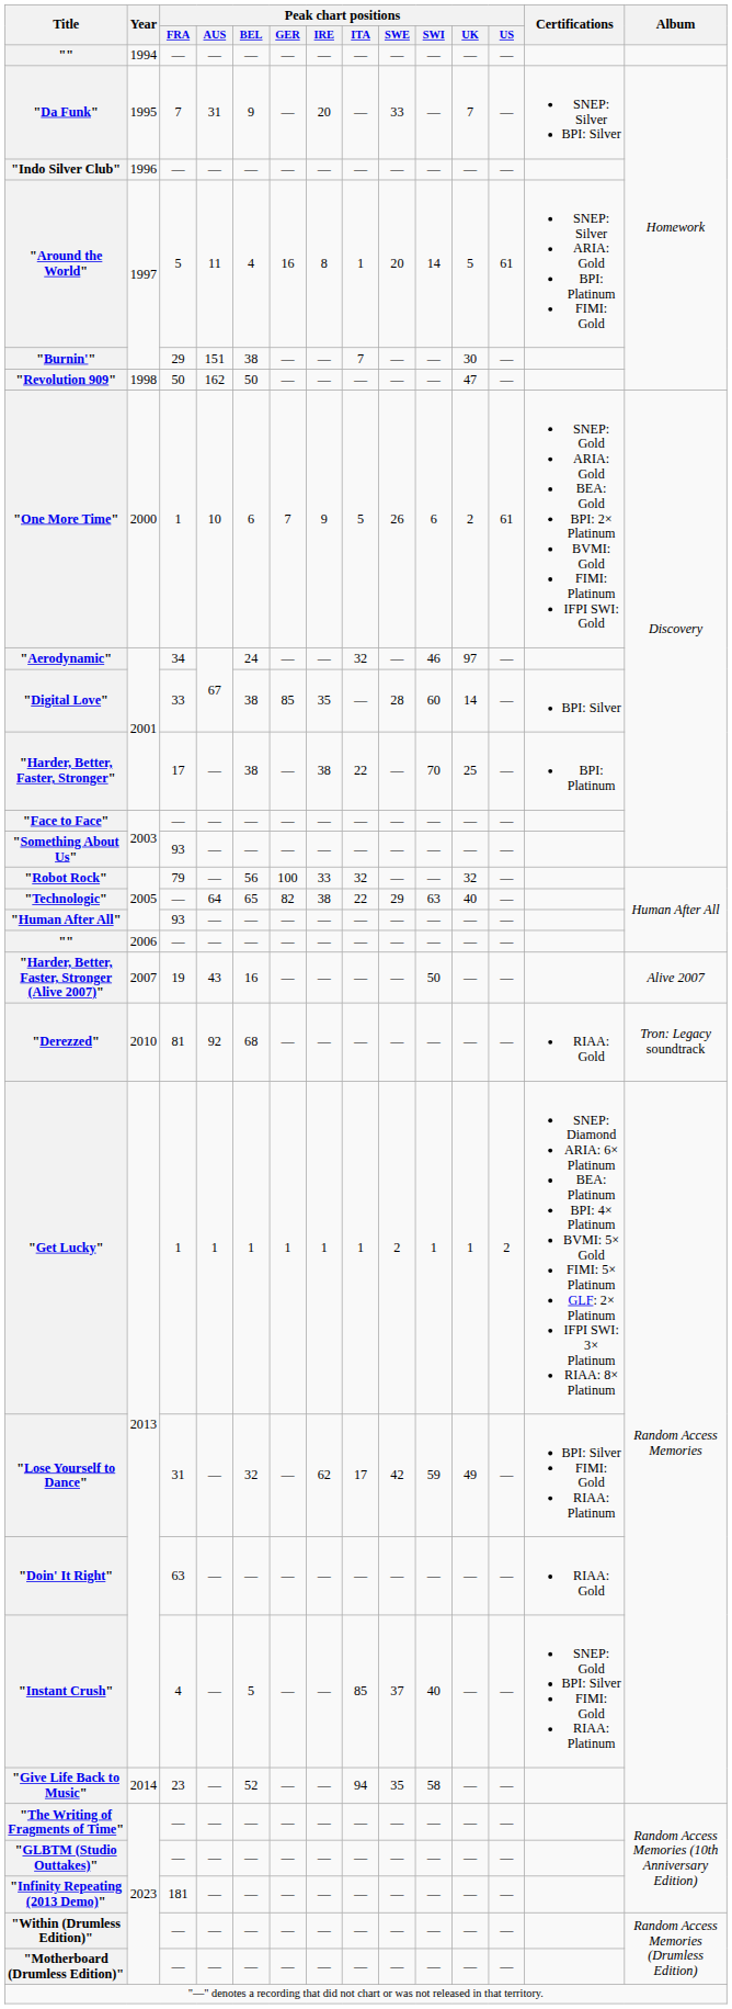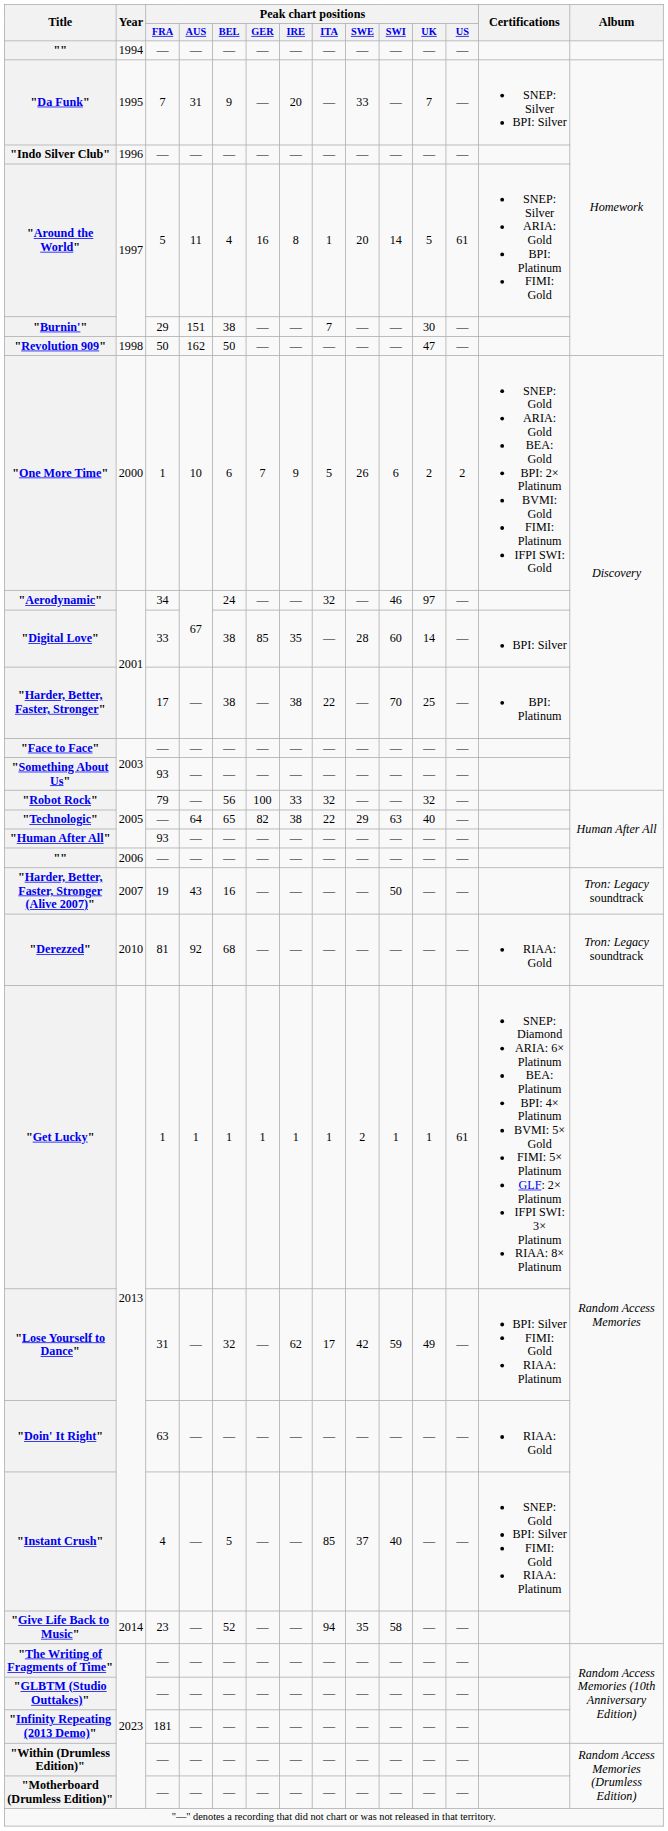 <table class="wikitable plainrowheaders" style="text-align:center;" border="1">
 <tr>
 <th scope="col" rowspan="2">Title</th>
 <th scope="col" rowspan="2">Year</th>
 <th scope="col" colspan="10">Peak chart positions</th>
 <th scope="col" rowspan="2">Certifications</th>
 <th scope="col" rowspan="2">Album</th>
 </tr>
 <tr>
 <th scope="col" style="width:2.75em;font-size:85%;"><a href='#'>FRA</a><br></th>
 <th scope="col" style="width:2.75em;font-size:85%;"><a href='#'>AUS</a><br></th>
 <th scope="col" style="width:2.75em;font-size:85%;"><a href='#'>BEL</a><br></th>
 <th scope="col" style="width:2.75em;font-size:85%;"><a href='#'>GER</a><br></th>
 <th scope="col" style="width:2.75em;font-size:85%;"><a href='#'>IRE</a><br></th>
 <th scope="col" style="width:2.75em;font-size:85%;"><a href='#'>ITA</a><br></th>
 <th scope="col" style="width:2.75em;font-size:85%;"><a href='#'>SWE</a><br></th>
 <th scope="col" style="width:2.75em;font-size:85%;"><a href='#'>SWI</a><br></th>
 <th scope="col" style="width:2.75em;font-size:85%;"><a href='#'>UK</a><br></th>
 <th scope="col" style="width:2.75em;font-size:85%;"><a href='#'>US</a><br></th>
 </tr>
 <tr>
 <th scope="row">""</th>
 <td>1994</td>
 <td>—</td>
 <td>—</td>
 <td>—</td>
 <td>—</td>
 <td>—</td>
 <td>—</td>
 <td>—</td>
 <td>—</td>
 <td>—</td>
 <td>—</td>
 <td></td>
 <td></td>
 </tr>
 <tr>
 <th scope="row">"<a href='#'>Da Funk</a>"</th>
 <td>1995</td>
 <td>7</td>
 <td>31</td>
 <td>9</td>
 <td>—</td>
 <td>20</td>
 <td>—</td>
 <td>33</td>
 <td>—</td>
 <td>7</td>
 <td>—</td>
 <td><br><ul><li>SNEP: Silver</li><li>BPI: Silver</li></ul></td>
 <td rowspan="5"><em>Homework</em></td>
 </tr>
 <tr>
 <th scope="row">"Indo Silver Club"</th>
 <td>1996</td>
 <td>—</td>
 <td>—</td>
 <td>—</td>
 <td>—</td>
 <td>—</td>
 <td>—</td>
 <td>—</td>
 <td>—</td>
 <td>—</td>
 <td>—</td>
 <td></td>
 </tr>
 <tr>
 <th scope="row">"<a href='#'>Around the World</a>"</th>
 <td rowspan="2">1997</td>
 <td>5</td>
 <td>11</td>
 <td>4</td>
 <td>16</td>
 <td>8</td>
 <td>1</td>
 <td>20</td>
 <td>14</td>
 <td>5</td>
 <td>61</td>
 <td><br><ul><li>SNEP: Silver</li><li>ARIA: Gold</li><li>BPI: Platinum</li><li>FIMI: Gold</li></ul></td>
 </tr>
 <tr>
 <th scope="row">"<a href='#'>Burnin'</a>"</th>
 <td>29</td>
 <td>151</td>
 <td>38</td>
 <td>—</td>
 <td>—</td>
 <td>7</td>
 <td>—</td>
 <td>—</td>
 <td>30</td>
 <td>—</td>
 <td></td>
 </tr>
 <tr>
 <th scope="row">"<a href='#'>Revolution 909</a>"</th>
 <td>1998</td>
 <td>50</td>
 <td>162</td>
 <td>50</td>
 <td>—</td>
 <td>—</td>
 <td>—</td>
 <td>—</td>
 <td>—</td>
 <td>47</td>
 <td>—</td>
 <td></td>
 </tr>
 <tr>
 <th scope="row">"<a href='#'>One More Time</a>"</th>
 <td>2000</td>
 <td>1</td>
 <td>10</td>
 <td>6</td>
 <td>7</td>
 <td>9</td>
 <td>5</td>
 <td>26</td>
 <td>6</td>
 <td>2</td>
-<td>61</td>
+<td>2</td>
 <td><br><ul><li>SNEP: Gold</li><li>ARIA: Gold</li><li>BEA: Gold</li><li>BPI: 2× Platinum</li><li>BVMI: Gold</li><li>FIMI: Platinum</li><li>IFPI SWI: Gold</li></ul></td>
 <td rowspan="6"><em>Discovery</em></td>
 </tr>
 <tr>
 <th scope="row">"<a href='#'>Aerodynamic</a>"</th>
 <td rowspan="3">2001</td>
 <td>34</td>
 <td rowspan="2">67</td>
 <td>24</td>
 <td>—</td>
 <td>—</td>
 <td>32</td>
 <td>—</td>
 <td>46</td>
 <td>97</td>
 <td>—</td>
 <td></td>
 </tr>
 <tr>
 <th scope="row">"<a href='#'>Digital Love</a>"</th>
 <td>33</td>
 <td>38</td>
 <td>85</td>
 <td>35</td>
 <td>—</td>
 <td>28</td>
 <td>60</td>
 <td>14</td>
 <td>—</td>
 <td><br><ul><li>BPI: Silver</li></ul></td>
 </tr>
 <tr>
 <th scope="row">"<a href='#'>Harder, Better, Faster, Stronger</a>"</th>
 <td>17</td>
 <td>—</td>
 <td>38</td>
 <td>—</td>
 <td>38</td>
 <td>22</td>
 <td>—</td>
 <td>70</td>
 <td>25</td>
 <td>—</td>
 <td><br><ul><li>BPI: Platinum</li></ul></td>
 </tr>
 <tr>
 <th scope="row">"<a href='#'>Face to Face</a>"</th>
 <td rowspan="2">2003</td>
 <td>—</td>
 <td>—</td>
 <td>—</td>
 <td>—</td>
 <td>—</td>
 <td>—</td>
 <td>—</td>
 <td>—</td>
 <td>—</td>
 <td>—</td>
 <td></td>
 </tr>
 <tr>
 <th scope="row">"<a href='#'>Something About Us</a>"</th>
 <td>93</td>
 <td>—</td>
 <td>—</td>
 <td>—</td>
 <td>—</td>
 <td>—</td>
 <td>—</td>
 <td>—</td>
 <td>—</td>
 <td>—</td>
 <td></td>
 </tr>
 <tr>
 <th scope="row">"<a href='#'>Robot Rock</a>"</th>
 <td rowspan="3">2005</td>
 <td>79</td>
 <td>—</td>
 <td>56</td>
 <td>100</td>
 <td>33</td>
 <td>32</td>
 <td>—</td>
 <td>—</td>
 <td>32</td>
 <td>—</td>
 <td></td>
 <td rowspan="4"><em>Human After All</em></td>
 </tr>
 <tr>
 <th scope="row">"<a href='#'>Technologic</a>"</th>
 <td>—</td>
 <td>64</td>
 <td>65</td>
 <td>82</td>
 <td>38</td>
 <td>22</td>
 <td>29</td>
 <td>63</td>
 <td>40</td>
 <td>—</td>
 <td></td>
 </tr>
 <tr>
 <th scope="row">"<a href='#'>Human After All</a>"</th>
 <td>93</td>
 <td>—</td>
 <td>—</td>
 <td>—</td>
 <td>—</td>
 <td>—</td>
 <td>—</td>
 <td>—</td>
 <td>—</td>
 <td>—</td>
 <td></td>
 </tr>
 <tr>
 <th scope="row">""</th>
 <td>2006</td>
 <td>—</td>
 <td>—</td>
 <td>—</td>
 <td>—</td>
 <td>—</td>
 <td>—</td>
 <td>—</td>
 <td>—</td>
 <td>—</td>
 <td>—</td>
 <td></td>
 </tr>
 <tr>
 <th scope="row">"<a href='#'>Harder, Better, Faster, Stronger (Alive 2007)</a>"</th>
 <td>2007</td>
 <td>19</td>
 <td>43</td>
 <td>16</td>
 <td>—</td>
 <td>—</td>
 <td>—</td>
 <td>—</td>
 <td>50</td>
 <td>—</td>
 <td>—</td>
 <td></td>
-<td><em>Alive 2007</em></td>
+<td><em>Tron: Legacy</em> soundtrack</td>
 </tr>
 <tr>
 <th scope="row">"<a href='#'>Derezzed</a>"</th>
 <td>2010</td>
 <td>81</td>
 <td>92</td>
 <td>68</td>
 <td>—</td>
 <td>—</td>
 <td>—</td>
 <td>—</td>
 <td>—</td>
 <td>—</td>
 <td>—</td>
 <td><br><ul><li>RIAA: Gold</li></ul></td>
 <td><em>Tron: Legacy</em> soundtrack</td>
 </tr>
 <tr>
 <th scope="row">"<a href='#'>Get Lucky</a>"<br></th>
 <td rowspan="4">2013</td>
 <td>1</td>
 <td>1</td>
 <td>1</td>
 <td>1</td>
 <td>1</td>
 <td>1</td>
 <td>2</td>
 <td>1</td>
 <td>1</td>
-<td>2</td>
+<td>61</td>
 <td><br><ul><li>SNEP: Diamond</li><li>ARIA: 6× Platinum</li><li>BEA: Platinum</li><li>BPI: 4× Platinum</li><li>BVMI: 5× Gold</li><li>FIMI: 5× Platinum</li><li><a href='#'>GLF</a>: 2× Platinum</li><li>IFPI SWI: 3× Platinum</li><li>RIAA: 8× Platinum</li></ul></td>
 <td rowspan="5"><em>Random Access Memories</em></td>
 </tr>
 <tr>
 <th scope="row">"<a href='#'>Lose Yourself to Dance</a>"<br></th>
 <td>31</td>
 <td>—</td>
 <td>32</td>
 <td>—</td>
 <td>62</td>
 <td>17</td>
 <td>42</td>
 <td>59</td>
 <td>49</td>
 <td>—</td>
 <td><br><ul><li>BPI: Silver</li><li>FIMI: Gold</li><li>RIAA: Platinum</li></ul></td>
 </tr>
 <tr>
 <th scope="row">"<a href='#'>Doin' It Right</a>"<br></th>
 <td>63</td>
 <td>—</td>
 <td>—</td>
 <td>—</td>
 <td>—</td>
 <td>—</td>
 <td>—</td>
 <td>—</td>
 <td>—</td>
 <td>—</td>
 <td><br><ul><li>RIAA: Gold</li></ul></td>
 </tr>
 <tr>
 <th scope="row">"<a href='#'>Instant Crush</a>"<br></th>
 <td>4</td>
 <td>—</td>
 <td>5</td>
 <td>—</td>
 <td>—</td>
 <td>85</td>
 <td>37</td>
 <td>40</td>
 <td>—</td>
 <td>—</td>
 <td><br><ul><li>SNEP: Gold</li><li>BPI: Silver</li><li>FIMI: Gold</li><li>RIAA: Platinum</li></ul></td>
 </tr>
 <tr>
 <th scope="row">"<a href='#'>Give Life Back to Music</a>"</th>
 <td>2014</td>
 <td>23</td>
 <td>—</td>
 <td>52</td>
 <td>—</td>
 <td>—</td>
 <td>94</td>
 <td>35</td>
 <td>58</td>
 <td>—</td>
 <td>—</td>
 </tr>
 <tr>
 <th scope="row">"<a href='#'>The Writing of Fragments of Time</a>"<br></th>
 <td rowspan="5">2023</td>
 <td>—</td>
 <td>—</td>
 <td>—</td>
 <td>—</td>
 <td>—</td>
 <td>—</td>
 <td>—</td>
 <td>—</td>
 <td>—</td>
 <td>—</td>
 <td></td>
 <td rowspan="3"><em>Random Access Memories (10th Anniversary Edition)</em></td>
 </tr>
 <tr>
 <th scope="row">"<a href='#'>GLBTM (Studio Outtakes)</a>"</th>
 <td>—</td>
 <td>—</td>
 <td>—</td>
 <td>—</td>
 <td>—</td>
 <td>—</td>
 <td>—</td>
 <td>—</td>
 <td>—</td>
 <td>—</td>
 </tr>
 <tr>
 <th scope="row">"<a href='#'>Infinity Repeating (2013 Demo)</a>"<br></th>
 <td>181</td>
 <td>—</td>
 <td>—</td>
 <td>—</td>
 <td>—</td>
 <td>—</td>
 <td>—</td>
 <td>—</td>
 <td>—</td>
 <td>—</td>
 <td></td>
 </tr>
 <tr>
 <th scope="row">"Within (Drumless Edition)"</th>
 <td>—</td>
 <td>—</td>
 <td>—</td>
 <td>—</td>
 <td>—</td>
 <td>—</td>
 <td>—</td>
 <td>—</td>
 <td>—</td>
 <td>—</td>
 <td></td>
 <td rowspan="2"><em>Random Access Memories (Drumless Edition)</em></td>
 </tr>
 <tr>
 <th scope="row">"Motherboard (Drumless Edition)"</th>
 <td>—</td>
 <td>—</td>
 <td>—</td>
 <td>—</td>
 <td>—</td>
 <td>—</td>
 <td>—</td>
 <td>—</td>
 <td>—</td>
 <td>—</td>
 <td></td>
 </tr>
 <tr>
 <td colspan="14" style="font-size:85%">"—" denotes a recording that did not chart or was not released in that territory.</td>
 </tr>
 </table>
